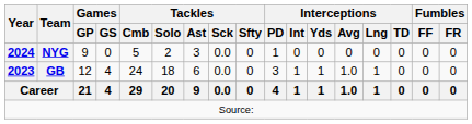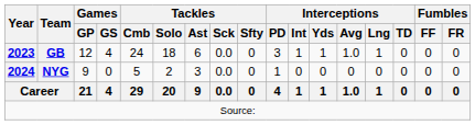 <table class="wikitable" style="text-align: center;">
 <tr>
 <th rowspan="2">Year</th>
 <th rowspan="2">Team</th>
 <th colspan="2">Games</th>
 <th colspan="5">Tackles</th>
 <th colspan="6">Interceptions</th>
 <th colspan="2">Fumbles</th>
 </tr>
 <tr>
 <th>GP</th>
 <th>GS</th>
 <th>Cmb</th>
 <th>Solo</th>
 <th>Ast</th>
 <th>Sck</th>
 <th>Sfty</th>
 <th>PD</th>
 <th>Int</th>
 <th>Yds</th>
 <th>Avg</th>
 <th>Lng</th>
 <th>TD</th>
 <th>FF</th>
 <th>FR</th>
 </tr>
 <tr>
+<th><a href='#'>2023</a></th>
+<th><a href='#'>GB</a></th>
+<td>12</td>
+<td>4</td>
+<td>24</td>
+<td>18</td>
+<td>6</td>
+<td>0.0</td>
+<td>0</td>
+<td>3</td>
+<td>1</td>
+<td>1</td>
+<td>1.0</td>
+<td>1</td>
+<td>0</td>
+<td>0</td>
+<td>0</td>
+</tr>
+<tr>
 <th><a href='#'>2024</a></th>
 <th><a href='#'>NYG</a></th>
 <td>9</td>
 <td>0</td>
 <td>5</td>
 <td>2</td>
 <td>3</td>
 <td>0.0</td>
 <td>0</td>
 <td>1</td>
 <td>0</td>
 <td>0</td>
 <td>0</td>
 <td>0</td>
-<td>0</td>
-<td>0</td>
-<td>0</td>
-</tr>
-<tr>
-<th><a href='#'>2023</a></th>
-<th><a href='#'>GB</a></th>
-<td>12</td>
-<td>4</td>
-<td>24</td>
-<td>18</td>
-<td>6</td>
-<td>0.0</td>
-<td>0</td>
-<td>3</td>
-<td>1</td>
-<td>1</td>
-<td>1.0</td>
-<td>1</td>
 <td>0</td>
 <td>0</td>
 <td>0</td>
 </tr>
 <tr>
 <th colspan="2">Career</th>
 <th>21</th>
 <th>4</th>
 <th>29</th>
 <th>20</th>
 <th>9</th>
 <th>0.0</th>
 <th>0</th>
 <th>4</th>
 <th>1</th>
 <th>1</th>
 <th>1.0</th>
 <th>1</th>
 <th>0</th>
 <th>0</th>
 <th>0</th>
 </tr>
 <tr>
 <td colspan="17"><small>Source: </small></td>
 </tr>
 </table>
